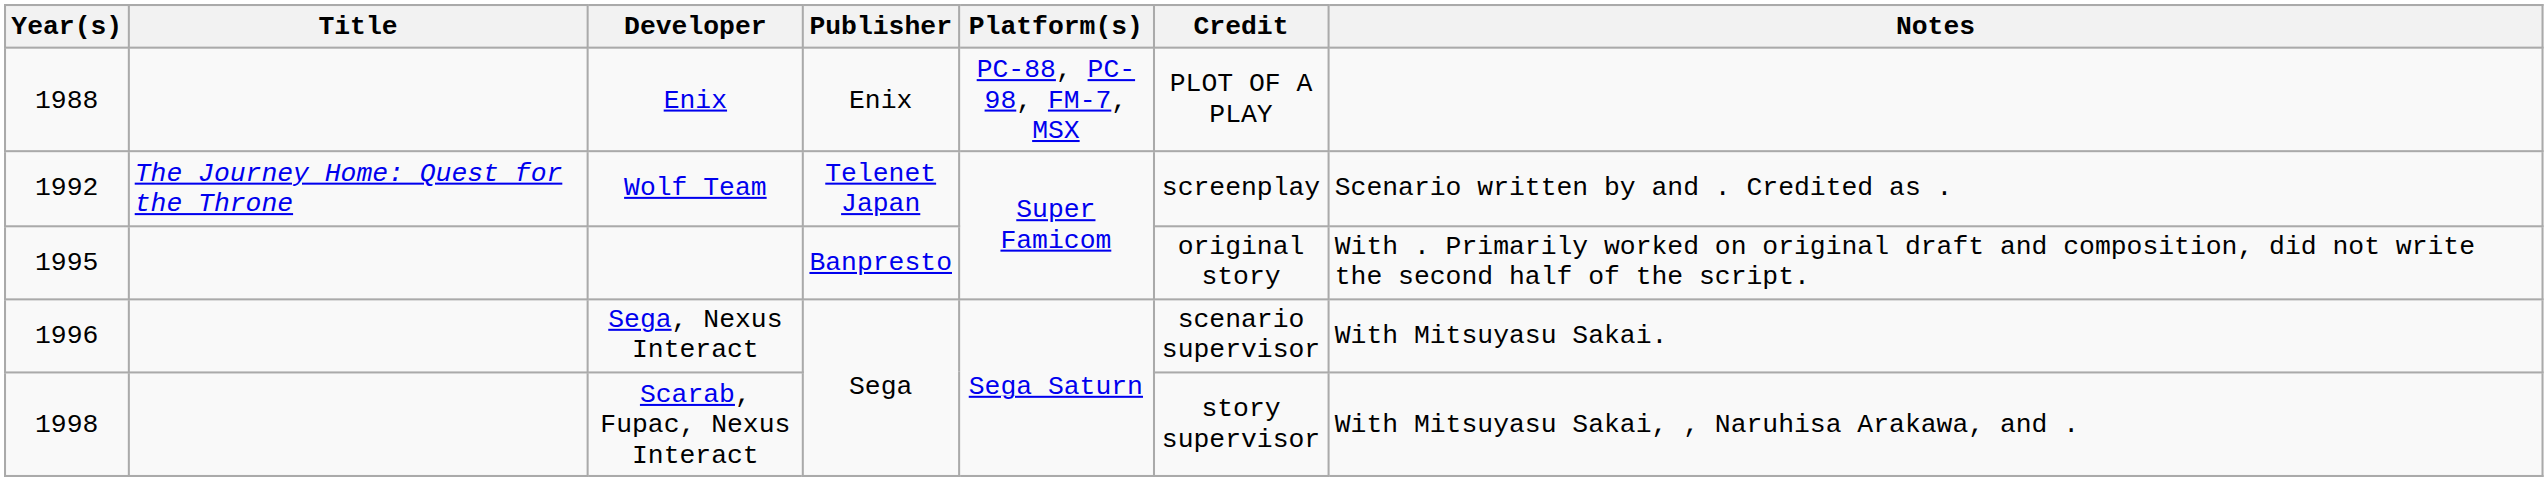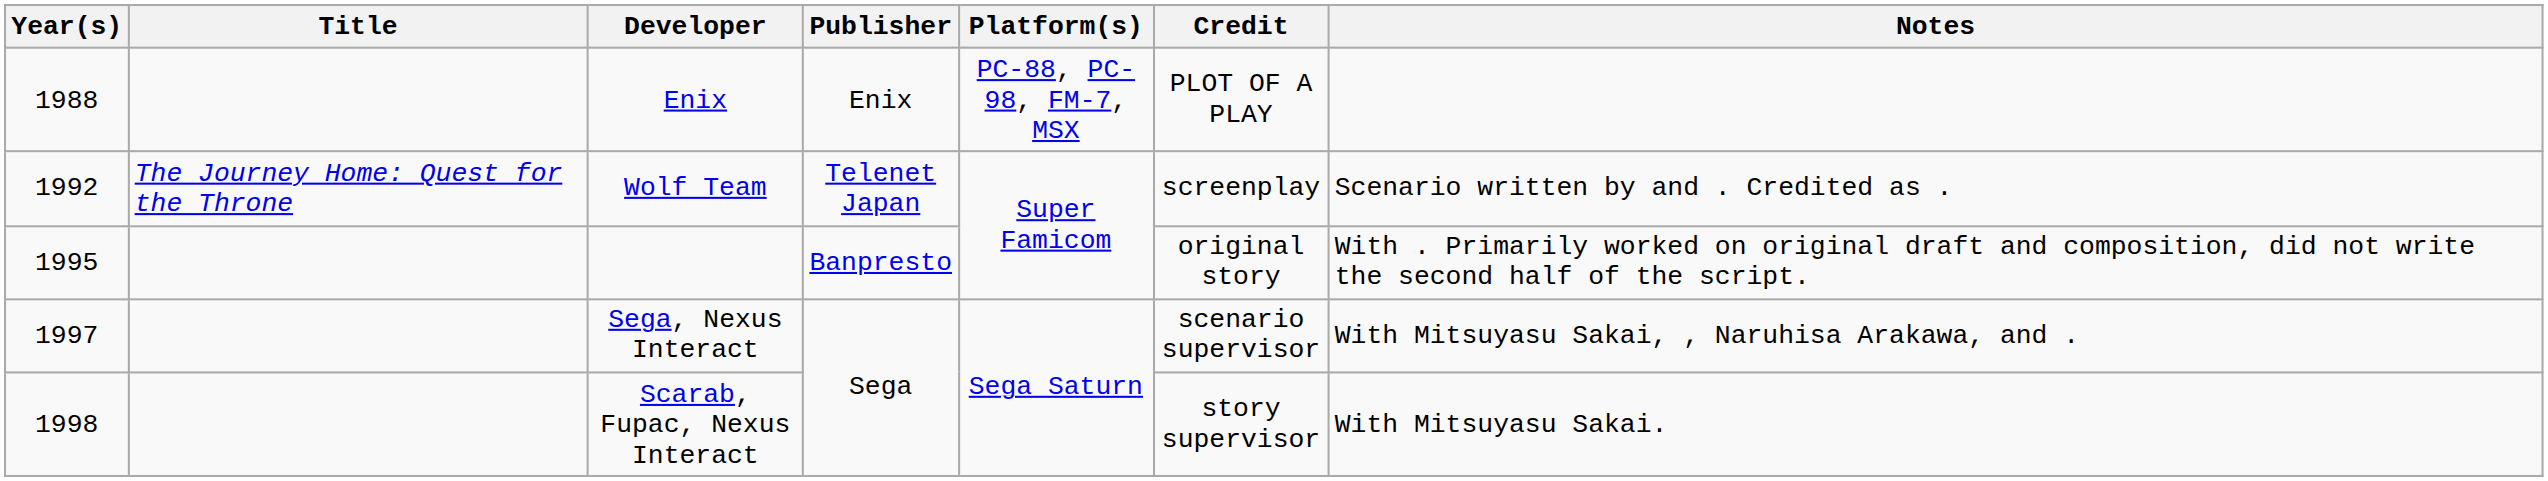 <table class="wikitable sortable" style="text-align:center">
 <tr>
 <th scope="col" width=5>Year(s)</th>
 <th scope="col" width=220>Title</th>
 <th scope="col" width=100>Developer</th>
 <th scope="col" width=10>Publisher</th>
 <th scope="col" width=90>Platform(s)</th>
 <th scope="col" width=80>Credit</th>
 <th scope="col" class="unsortable">Notes</th>
 </tr>
 <tr>
 <td>1988</td>
 <td scope="row" style="text-align:left"></td>
 <td><a href='#'>Enix</a></td>
 <td>Enix</td>
 <td><a href='#'>PC-88</a>, <a href='#'>PC-98</a>, <a href='#'>FM-7</a>, <a href='#'>MSX</a></td>
 <td>PLOT OF A PLAY</td>
 <td style="text-align:left"></td>
 </tr>
 <tr>
 <td>1992</td>
 <td scope="row" style="text-align:left"><em><a href='#'>The Journey Home: Quest for the Throne</a></em></td>
 <td><a href='#'>Wolf Team</a></td>
 <td><a href='#'>Telenet Japan</a></td>
 <td rowspan="2"><a href='#'>Super Famicom</a></td>
 <td>screenplay</td>
 <td style="text-align:left">Scenario written by  and . Credited as .</td>
 </tr>
 <tr>
 <td>1995</td>
 <td scope="row" style="text-align:left"></td>
 <td></td>
 <td><a href='#'>Banpresto</a></td>
 <td>original story</td>
 <td style="text-align:left">With . Primarily worked on original draft and composition, did not write the second half of the script.</td>
 </tr>
 <tr>
-<td>1996</td>
+<td>1997</td>
 <td scope="row" style="text-align:left"></td>
 <td><a href='#'>Sega</a>, Nexus Interact</td>
 <td rowspan="2">Sega</td>
 <td rowspan="2"><a href='#'>Sega Saturn</a></td>
 <td>scenario supervisor</td>
-<td style="text-align:left">With Mitsuyasu Sakai.</td>
+<td style="text-align:left">With Mitsuyasu Sakai, , Naruhisa Arakawa,  and .</td>
 </tr>
 <tr>
 <td>1998</td>
 <td scope="row" style="text-align:left"></td>
 <td><a href='#'>Scarab</a>, Fupac, Nexus Interact</td>
 <td>story supervisor</td>
-<td style="text-align:left">With Mitsuyasu Sakai, , Naruhisa Arakawa,  and .</td>
+<td style="text-align:left">With Mitsuyasu Sakai.</td>
 </tr>
 </table>
